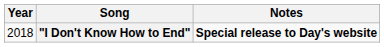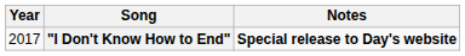 <table class="wikitable plainrowheaders" style=text-align:center;>
 <tr>
 <th>Year</th>
 <th>Song</th>
 <th>Notes</th>
 </tr>
 <tr>
-<td>2018</td>
+<td>2017</td>
 <th scope="row">"I Don't Know How to End"</th>
 <td><strong>Special release to Day's website</strong></td>
 </tr>
 </table>
